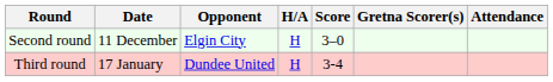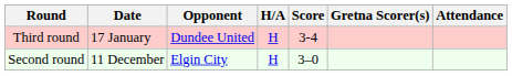 <table class="wikitable" style="text-align:center">
 <tr>
 <th>Round</th>
 <th>Date</th>
 <th>Opponent</th>
 <th>H/A</th>
 <th>Score</th>
 <th>Gretna Scorer(s)</th>
 <th>Attendance</th>
 </tr>
+<tr bgcolor=#FFCCCC>
+<td>Third round</td>
+<td align=left>17 January</td>
+<td align=left><a href='#'>Dundee United</a></td>
+<td><a href='#'>H</a></td>
+<td>3-4</td>
+<td align=left></td>
+<td></td>
+</tr>
 <tr bgcolor=#EEFFEE>
 <td>Second round</td>
 <td align=left>11 December</td>
 <td align=left><a href='#'>Elgin City</a></td>
 <td><a href='#'>H</a></td>
 <td>3–0</td>
 <td align=left></td>
 <td></td>
 </tr>
-<tr bgcolor=#FFCCCC>
-<td>Third round</td>
-<td align=left>17 January</td>
-<td align=left><a href='#'>Dundee United</a></td>
-<td><a href='#'>H</a></td>
-<td>3-4</td>
-<td align=left></td>
-<td></td>
-</tr>
 </table>
